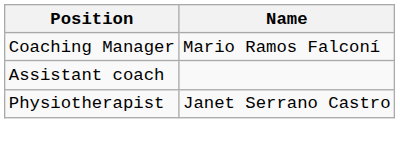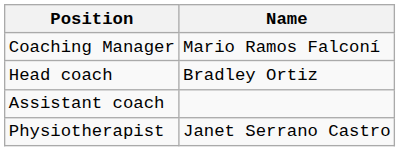 <table class=wikitable>
 <tr>
 <th>Position</th>
 <th>Name</th>
 </tr>
 <tr>
 <td>Coaching Manager</td>
 <td>Mario Ramos Falconí</td>
 </tr>
 <tr>
+<td>Head coach</td>
+<td>Bradley Ortiz</td>
+</tr>
+<tr>
 <td>Assistant coach</td>
 <td></td>
 </tr>
 <tr>
 <td>Physiotherapist</td>
 <td>Janet Serrano Castro</td>
 </tr>
 </table>
